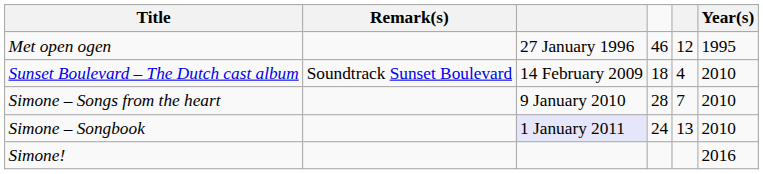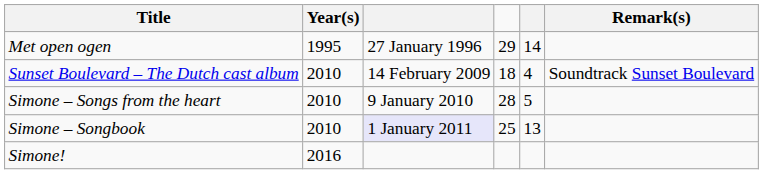 <table class="wikitable">
 <tr>
 <th>Title</th>
-<th>Remark(s)</th>
+<th>Year(s)</th>
 <th></th>
 <td></td>
 <th></th>
-<th>Year(s)</th>
+<th>Remark(s)</th>
 </tr>
 <tr>
 <td align="left"><em>Met open ogen</em></td>
+<td>1995</td>
+<td>27 January 1996</td>
+<td>29</td>
+<td>14</td>
 <td></td>
-<td>27 January 1996</td>
-<td>46</td>
-<td>12</td>
-<td>1995</td>
 </tr>
 <tr>
 <td align="left"><em><a href='#'>Sunset Boulevard – The Dutch cast album</a></em></td>
-<td>Soundtrack <a href='#'>Sunset Boulevard</a></td>
+<td>2010</td>
 <td>14 February 2009</td>
 <td>18</td>
 <td>4</td>
-<td>2010</td>
+<td>Soundtrack <a href='#'>Sunset Boulevard</a></td>
 </tr>
 <tr>
 <td align="left"><em>Simone – Songs from the heart</em></td>
-<td></td>
+<td>2010</td>
 <td>9 January 2010</td>
 <td>28</td>
-<td>7</td>
-<td>2010</td>
+<td>5</td>
+<td></td>
 </tr>
 <tr>
 <td align="left"><em>Simone – Songbook</em></td>
+<td>2010</td>
+<td style="background: lavender;">1 January 2011</td>
+<td>25</td>
+<td>13</td>
 <td></td>
-<td style="background: lavender;">1 January 2011</td>
-<td>24</td>
-<td>13</td>
-<td>2010</td>
 </tr>
 <tr>
 <td align="left"><em>Simone!</em></td>
+<td>2016</td>
 <td></td>
 <td></td>
 <td></td>
 <td></td>
-<td>2016</td>
 </tr>
 </table>
